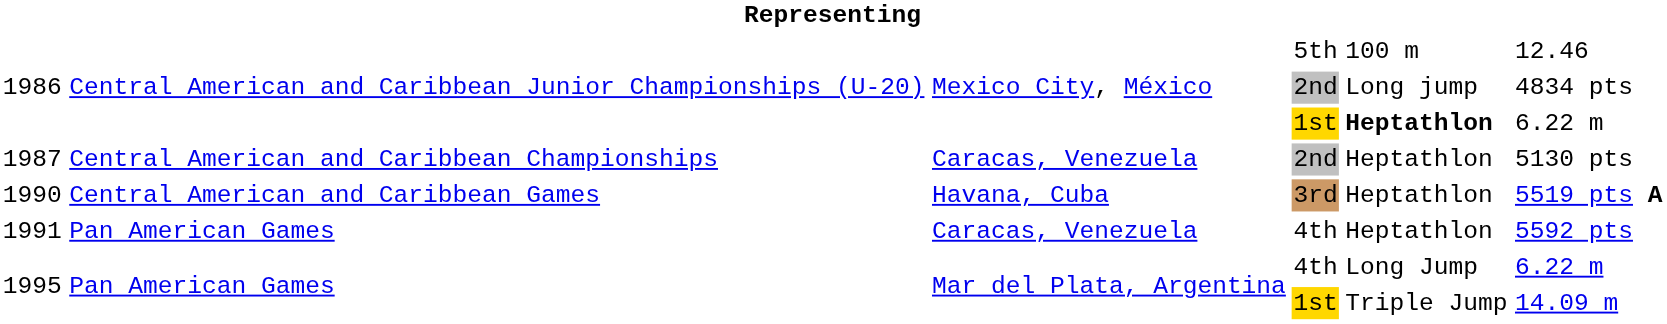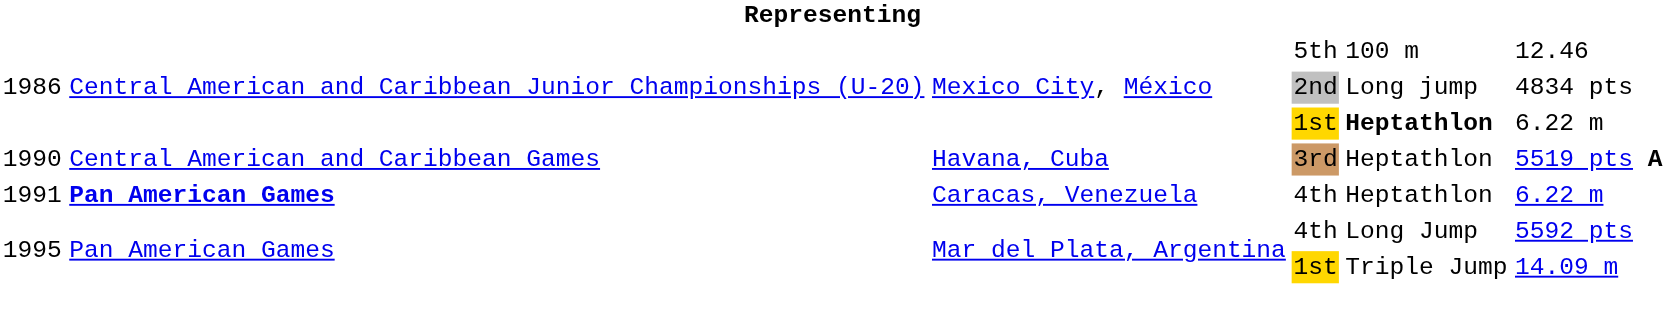 <table>
 <tr>
 <th colspan="6">Representing </th>
 </tr>
 <tr>
 <td rowspan = "3">1986</td>
 <td rowspan = "3"><a href='#'>Central American and Caribbean Junior Championships (U-20)</a></td>
 <td rowspan = "3"><a href='#'>Mexico City</a>, <a href='#'>México</a></td>
 <td>5th</td>
 <td>100 m</td>
 <td>12.46</td>
 </tr>
 <tr>
 <td bgcolor=silver>2nd</td>
 <td>Long jump</td>
 <td>4834 pts</td>
 </tr>
 <tr>
 <td bgcolor=gold>1st</td>
 <td><strong>Heptathlon</strong></td>
 <td>6.22 m</td>
 </tr>
 <tr>
-<td>1987</td>
-<td><a href='#'>Central American and Caribbean Championships</a></td>
-<td><a href='#'>Caracas, Venezuela</a></td>
-<td bgcolor="silver">2nd</td>
-<td>Heptathlon</td>
-<td>5130 pts</td>
-</tr>
-<tr>
 <td>1990</td>
 <td><a href='#'>Central American and Caribbean Games</a></td>
 <td><a href='#'>Havana, Cuba</a></td>
 <td bgcolor="cc9966">3rd</td>
 <td>Heptathlon</td>
 <td><a href='#'>5519 pts</a> <strong>A</strong></td>
 </tr>
 <tr>
 <td>1991</td>
-<td><a href='#'>Pan American Games</a></td>
+<td><strong><a href='#'>Pan American Games</a></strong></td>
 <td><a href='#'>Caracas, Venezuela</a></td>
 <td>4th</td>
 <td>Heptathlon</td>
-<td><a href='#'>5592 pts</a></td>
+<td><a href='#'>6.22 m</a></td>
 </tr>
 <tr>
 <td rowspan=2>1995</td>
 <td rowspan=2><a href='#'>Pan American Games</a></td>
 <td rowspan=2><a href='#'>Mar del Plata, Argentina</a></td>
 <td>4th</td>
 <td>Long Jump</td>
-<td><a href='#'>6.22 m</a></td>
+<td><a href='#'>5592 pts</a></td>
 </tr>
 <tr>
 <td bgcolor="gold">1st</td>
 <td>Triple Jump</td>
 <td><a href='#'>14.09 m</a></td>
 </tr>
 </table>
